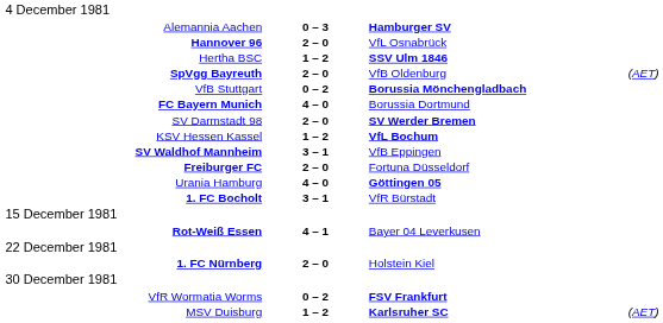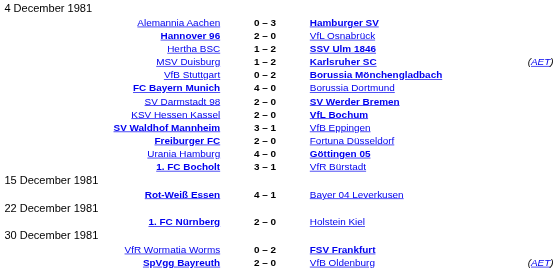 <table width=100% cellspacing=1>
 <tr>
 <th width=25%></th>
 <th width=10%></th>
 <th width=25%></th>
 <th></th>
 </tr>
 <tr>
 <td>4 December 1981</td>
 </tr>
 <tr style=font-size:90%>
 <td align=right><a href='#'>Alemannia Aachen</a></td>
 <td align=center><strong>0 – 3</strong></td>
 <td><strong><a href='#'>Hamburger SV</a></strong></td>
 </tr>
 <tr style=font-size:90%>
 <td align=right><strong><a href='#'>Hannover 96</a></strong></td>
 <td align=center><strong>2 – 0</strong></td>
 <td><a href='#'>VfL Osnabrück</a></td>
 </tr>
 <tr style=font-size:90%>
 <td align=right><a href='#'>Hertha BSC</a></td>
 <td align=center><strong>1 – 2</strong></td>
 <td><strong><a href='#'>SSV Ulm 1846</a></strong></td>
 </tr>
 <tr style=font-size:90%>
-<td align=right><strong><a href='#'>SpVgg Bayreuth</a></strong></td>
-<td align=center><strong>2 – 0</strong></td>
-<td><a href='#'>VfB Oldenburg</a></td>
+<td align=right><a href='#'>MSV Duisburg</a></td>
+<td align=center><strong>1 – 2</strong></td>
+<td><strong><a href='#'>Karlsruher SC</a></strong></td>
 <td><em>(<a href='#'>AET</a>)</em></td>
 </tr>
 <tr style=font-size:90%>
 <td align=right><a href='#'>VfB Stuttgart</a></td>
 <td align=center><strong>0 – 2</strong></td>
 <td><strong><a href='#'>Borussia Mönchengladbach</a></strong></td>
 </tr>
 <tr style=font-size:90%>
 <td align=right><strong><a href='#'>FC Bayern Munich</a></strong></td>
 <td align=center><strong>4 – 0</strong></td>
 <td><a href='#'>Borussia Dortmund</a></td>
 </tr>
 <tr style=font-size:90%>
 <td align=right><a href='#'>SV Darmstadt 98</a></td>
 <td align=center><strong>2 – 0</strong></td>
 <td><strong><a href='#'>SV Werder Bremen</a></strong></td>
 </tr>
 <tr style=font-size:90%>
 <td align=right><a href='#'>KSV Hessen Kassel</a></td>
-<td align=center><strong>1 – 2</strong></td>
+<td align=center><strong>2 – 0</strong></td>
 <td><strong><a href='#'>VfL Bochum</a></strong></td>
 </tr>
 <tr style=font-size:90%>
 <td align=right><strong><a href='#'>SV Waldhof Mannheim</a></strong></td>
 <td align=center><strong>3 – 1</strong></td>
 <td><a href='#'>VfB Eppingen</a></td>
 </tr>
 <tr style=font-size:90%>
 <td align=right><strong><a href='#'>Freiburger FC</a></strong></td>
 <td align=center><strong>2 – 0</strong></td>
 <td><a href='#'>Fortuna Düsseldorf</a></td>
 </tr>
 <tr style=font-size:90%>
 <td align=right><a href='#'>Urania Hamburg</a></td>
 <td align=center><strong>4 – 0</strong></td>
 <td><strong><a href='#'>Göttingen 05</a></strong></td>
 </tr>
 <tr style=font-size:90%>
 <td align=right><strong><a href='#'>1. FC Bocholt</a></strong></td>
 <td align=center><strong>3 – 1</strong></td>
 <td><a href='#'>VfR Bürstadt</a></td>
 </tr>
 <tr>
 <td>15 December 1981</td>
 </tr>
 <tr style=font-size:90%>
 <td align=right><strong><a href='#'>Rot-Weiß Essen</a></strong></td>
 <td align=center><strong>4 – 1</strong></td>
 <td><a href='#'>Bayer 04 Leverkusen</a></td>
 </tr>
 <tr>
 <td>22 December 1981</td>
 </tr>
 <tr style=font-size:90%>
 <td align=right><strong><a href='#'>1. FC Nürnberg</a></strong></td>
 <td align=center><strong>2 – 0</strong></td>
 <td><a href='#'>Holstein Kiel</a></td>
 </tr>
 <tr>
 <td>30 December 1981</td>
 </tr>
 <tr style=font-size:90%>
 <td align=right><a href='#'>VfR Wormatia Worms</a></td>
 <td align=center><strong>0 – 2</strong></td>
 <td><strong><a href='#'>FSV Frankfurt</a></strong></td>
 </tr>
 <tr style=font-size:90%>
-<td align=right><a href='#'>MSV Duisburg</a></td>
-<td align=center><strong>1 – 2</strong></td>
-<td><strong><a href='#'>Karlsruher SC</a></strong></td>
+<td align=right><strong><a href='#'>SpVgg Bayreuth</a></strong></td>
+<td align=center><strong>2 – 0</strong></td>
+<td><a href='#'>VfB Oldenburg</a></td>
 <td><em>(<a href='#'>AET</a>)</em></td>
 </tr>
 </table>
